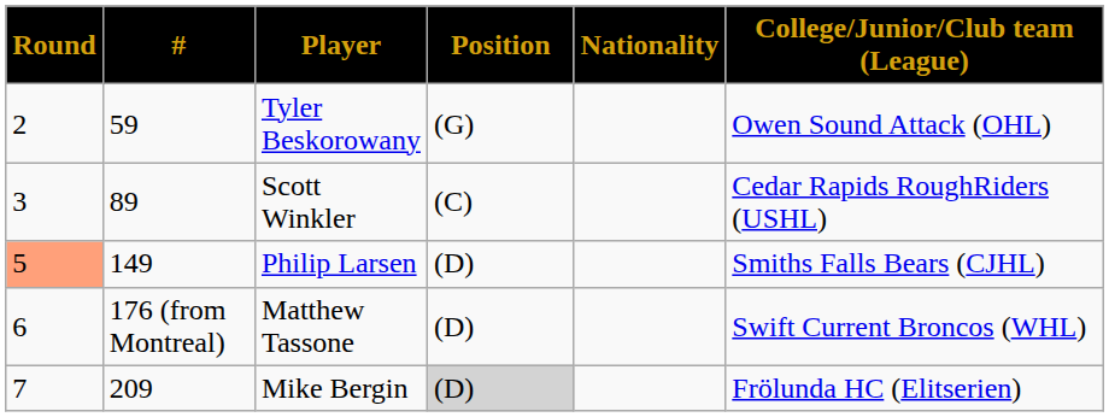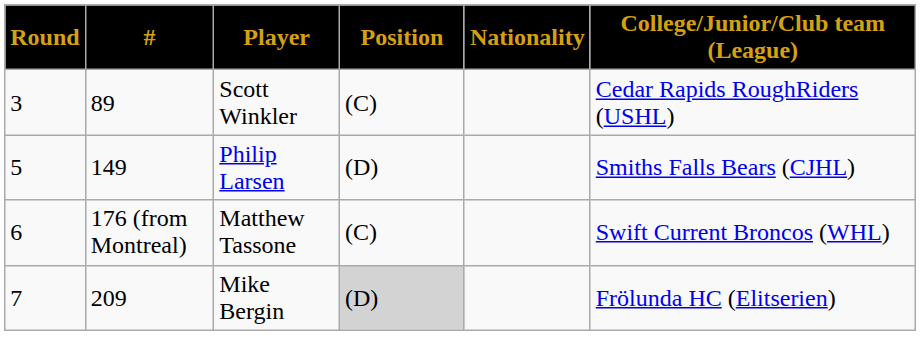 <table class="wikitable">
 <tr>
 <th style="background:black;color:#D5A10E;" width="5%">Round</th>
 <th style="background:black;color:#D5A10E;" width="15%">#</th>
 <th style="background:black;color:#D5A10E;" width="15%">Player</th>
 <th style="background:black;color:#D5A10E;" width="15%">Position</th>
 <th style="background:black;color:#D5A10E;" width="10%">Nationality</th>
 <th style="background:black;color:#D5A10E;" width="100%">College/Junior/Club team (League)</th>
 </tr>
 <tr>
-<td>2</td>
-<td>59</td>
-<td><a href='#'>Tyler Beskorowany</a></td>
-<td>(G)</td>
-<td></td>
-<td><a href='#'>Owen Sound Attack</a> (<a href='#'>OHL</a>)</td>
-</tr>
-<tr>
 <td>3</td>
 <td>89</td>
 <td>Scott Winkler</td>
 <td>(C)</td>
 <td></td>
 <td><a href='#'>Cedar Rapids RoughRiders</a> (<a href='#'>USHL</a>)</td>
 </tr>
 <tr>
-<td style="background: lightsalmon;">5</td>
+<td>5</td>
 <td>149</td>
 <td><a href='#'>Philip Larsen</a></td>
 <td>(D)</td>
 <td></td>
 <td><a href='#'>Smiths Falls Bears</a> (<a href='#'>CJHL</a>)</td>
 </tr>
 <tr>
 <td>6</td>
 <td>176 (from Montreal)</td>
 <td>Matthew Tassone</td>
-<td>(D)</td>
+<td>(C)</td>
 <td></td>
 <td><a href='#'>Swift Current Broncos</a> (<a href='#'>WHL</a>)</td>
 </tr>
 <tr>
 <td>7</td>
 <td>209</td>
 <td>Mike Bergin</td>
 <td style="background: lightgrey;">(D)</td>
 <td></td>
 <td><a href='#'>Frölunda HC</a> (<a href='#'>Elitserien</a>)</td>
 </tr>
 </table>
